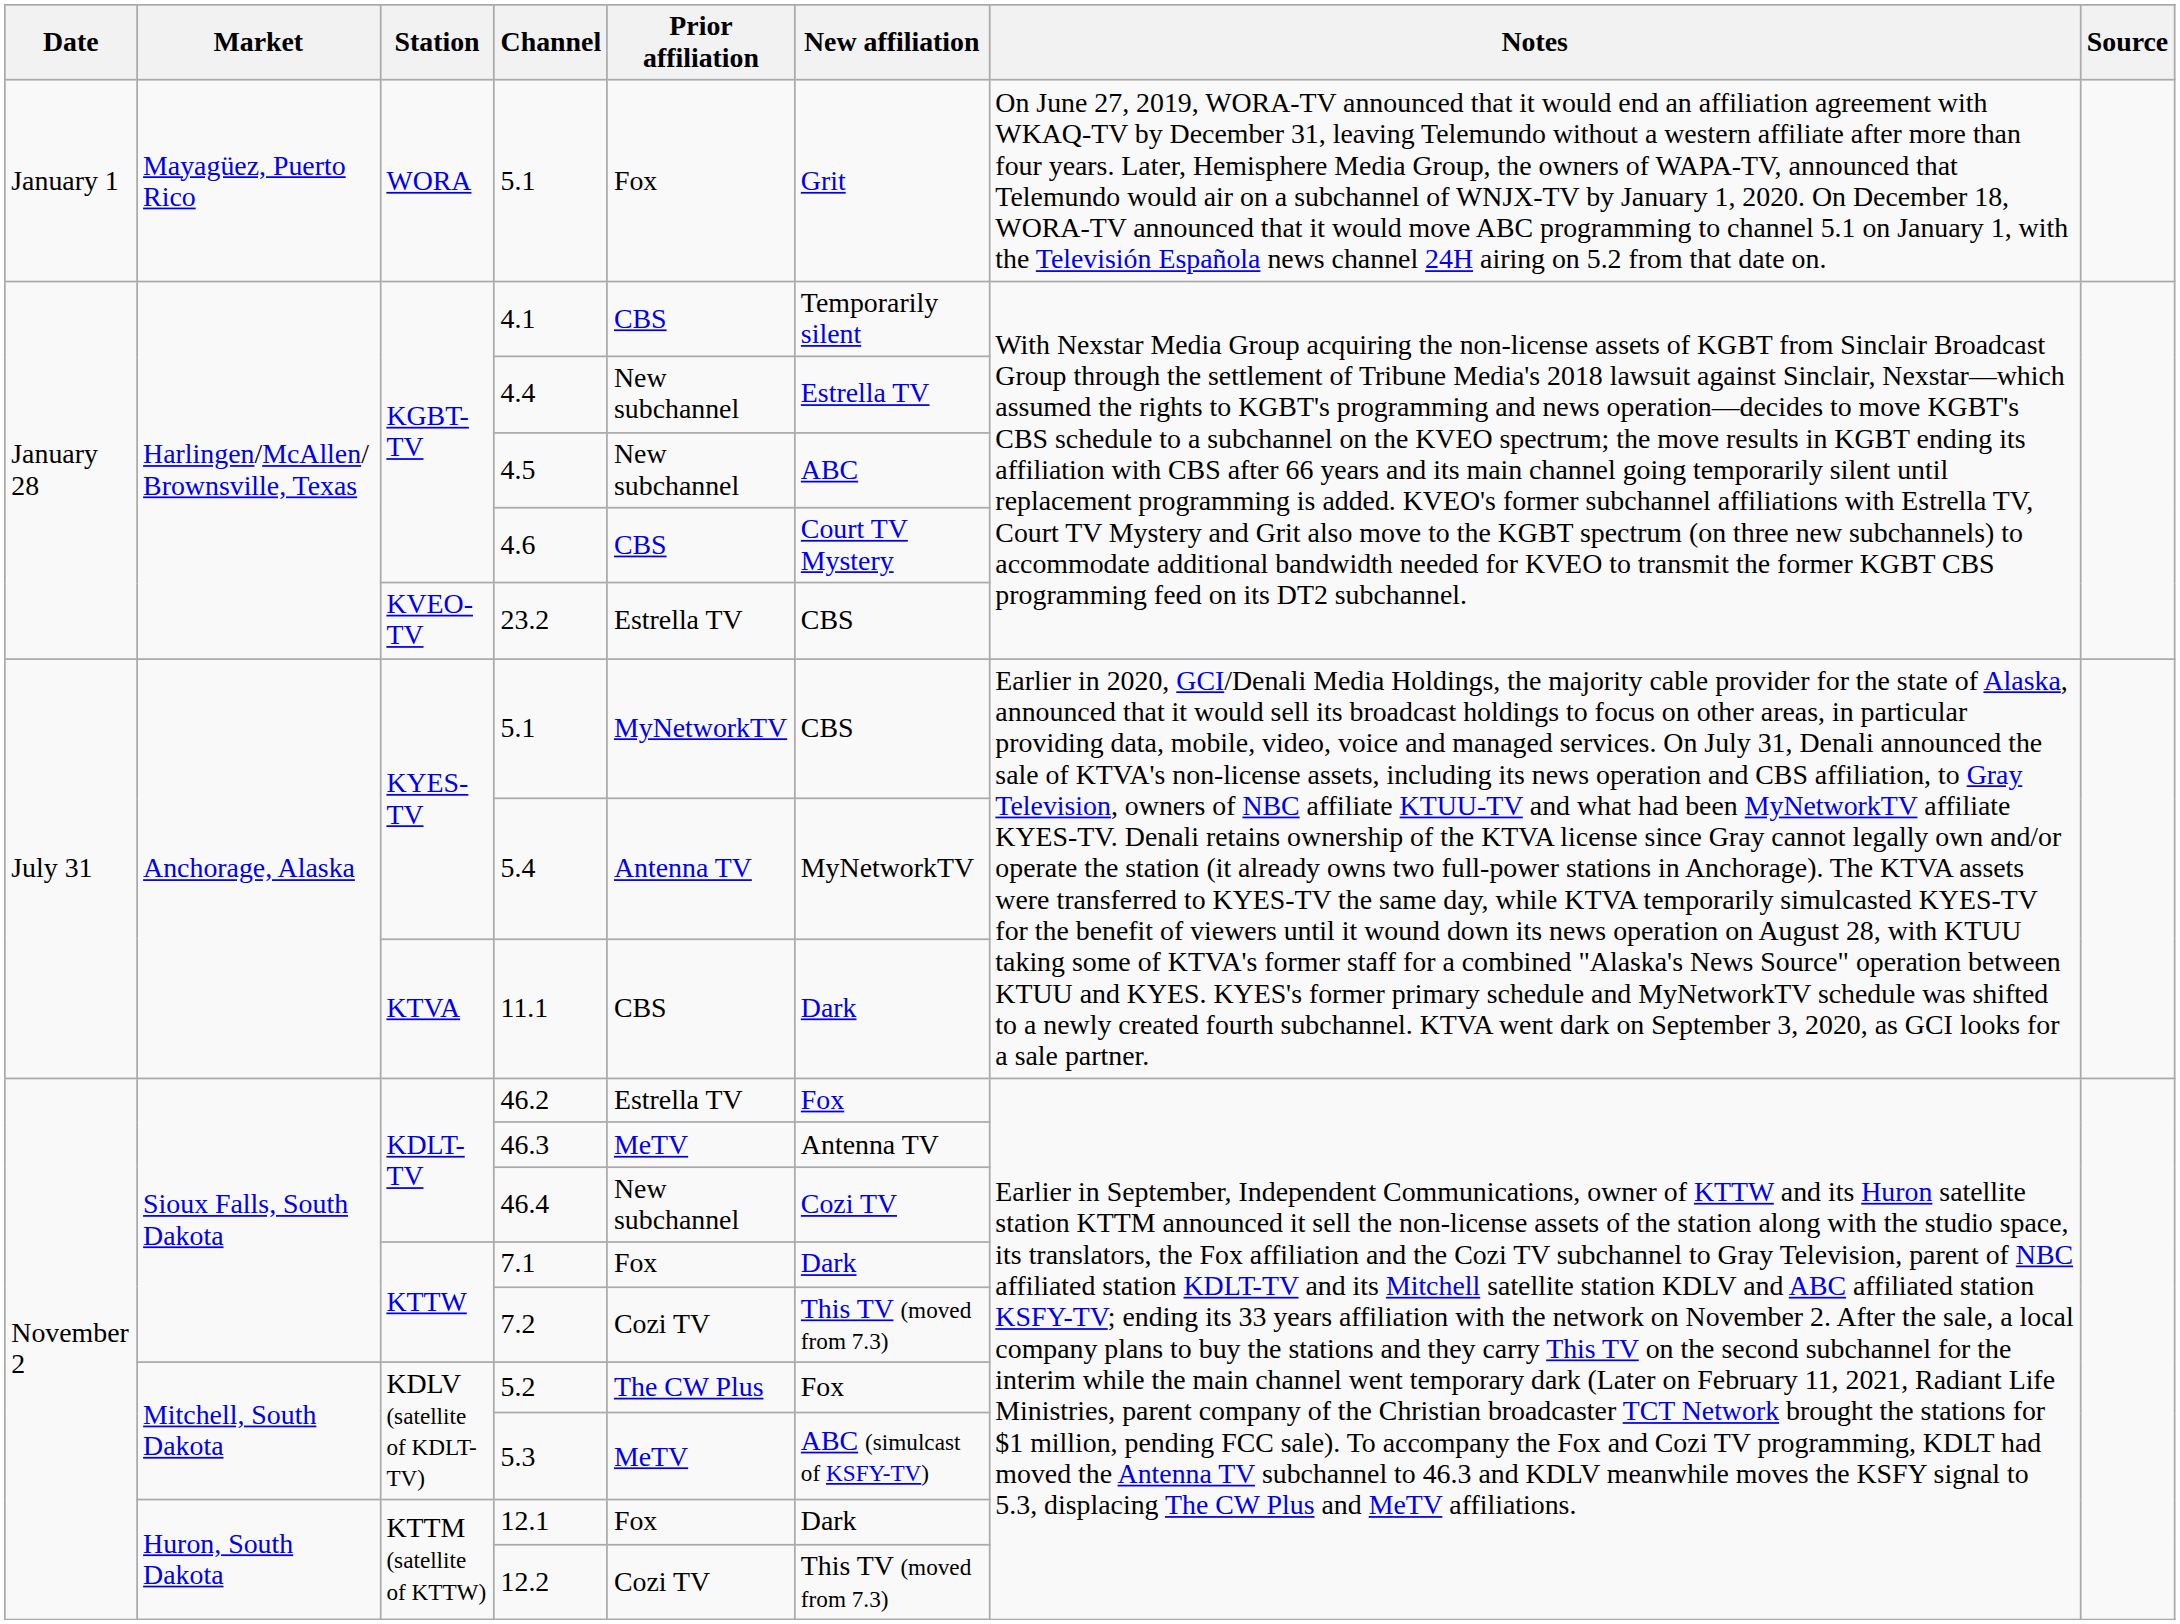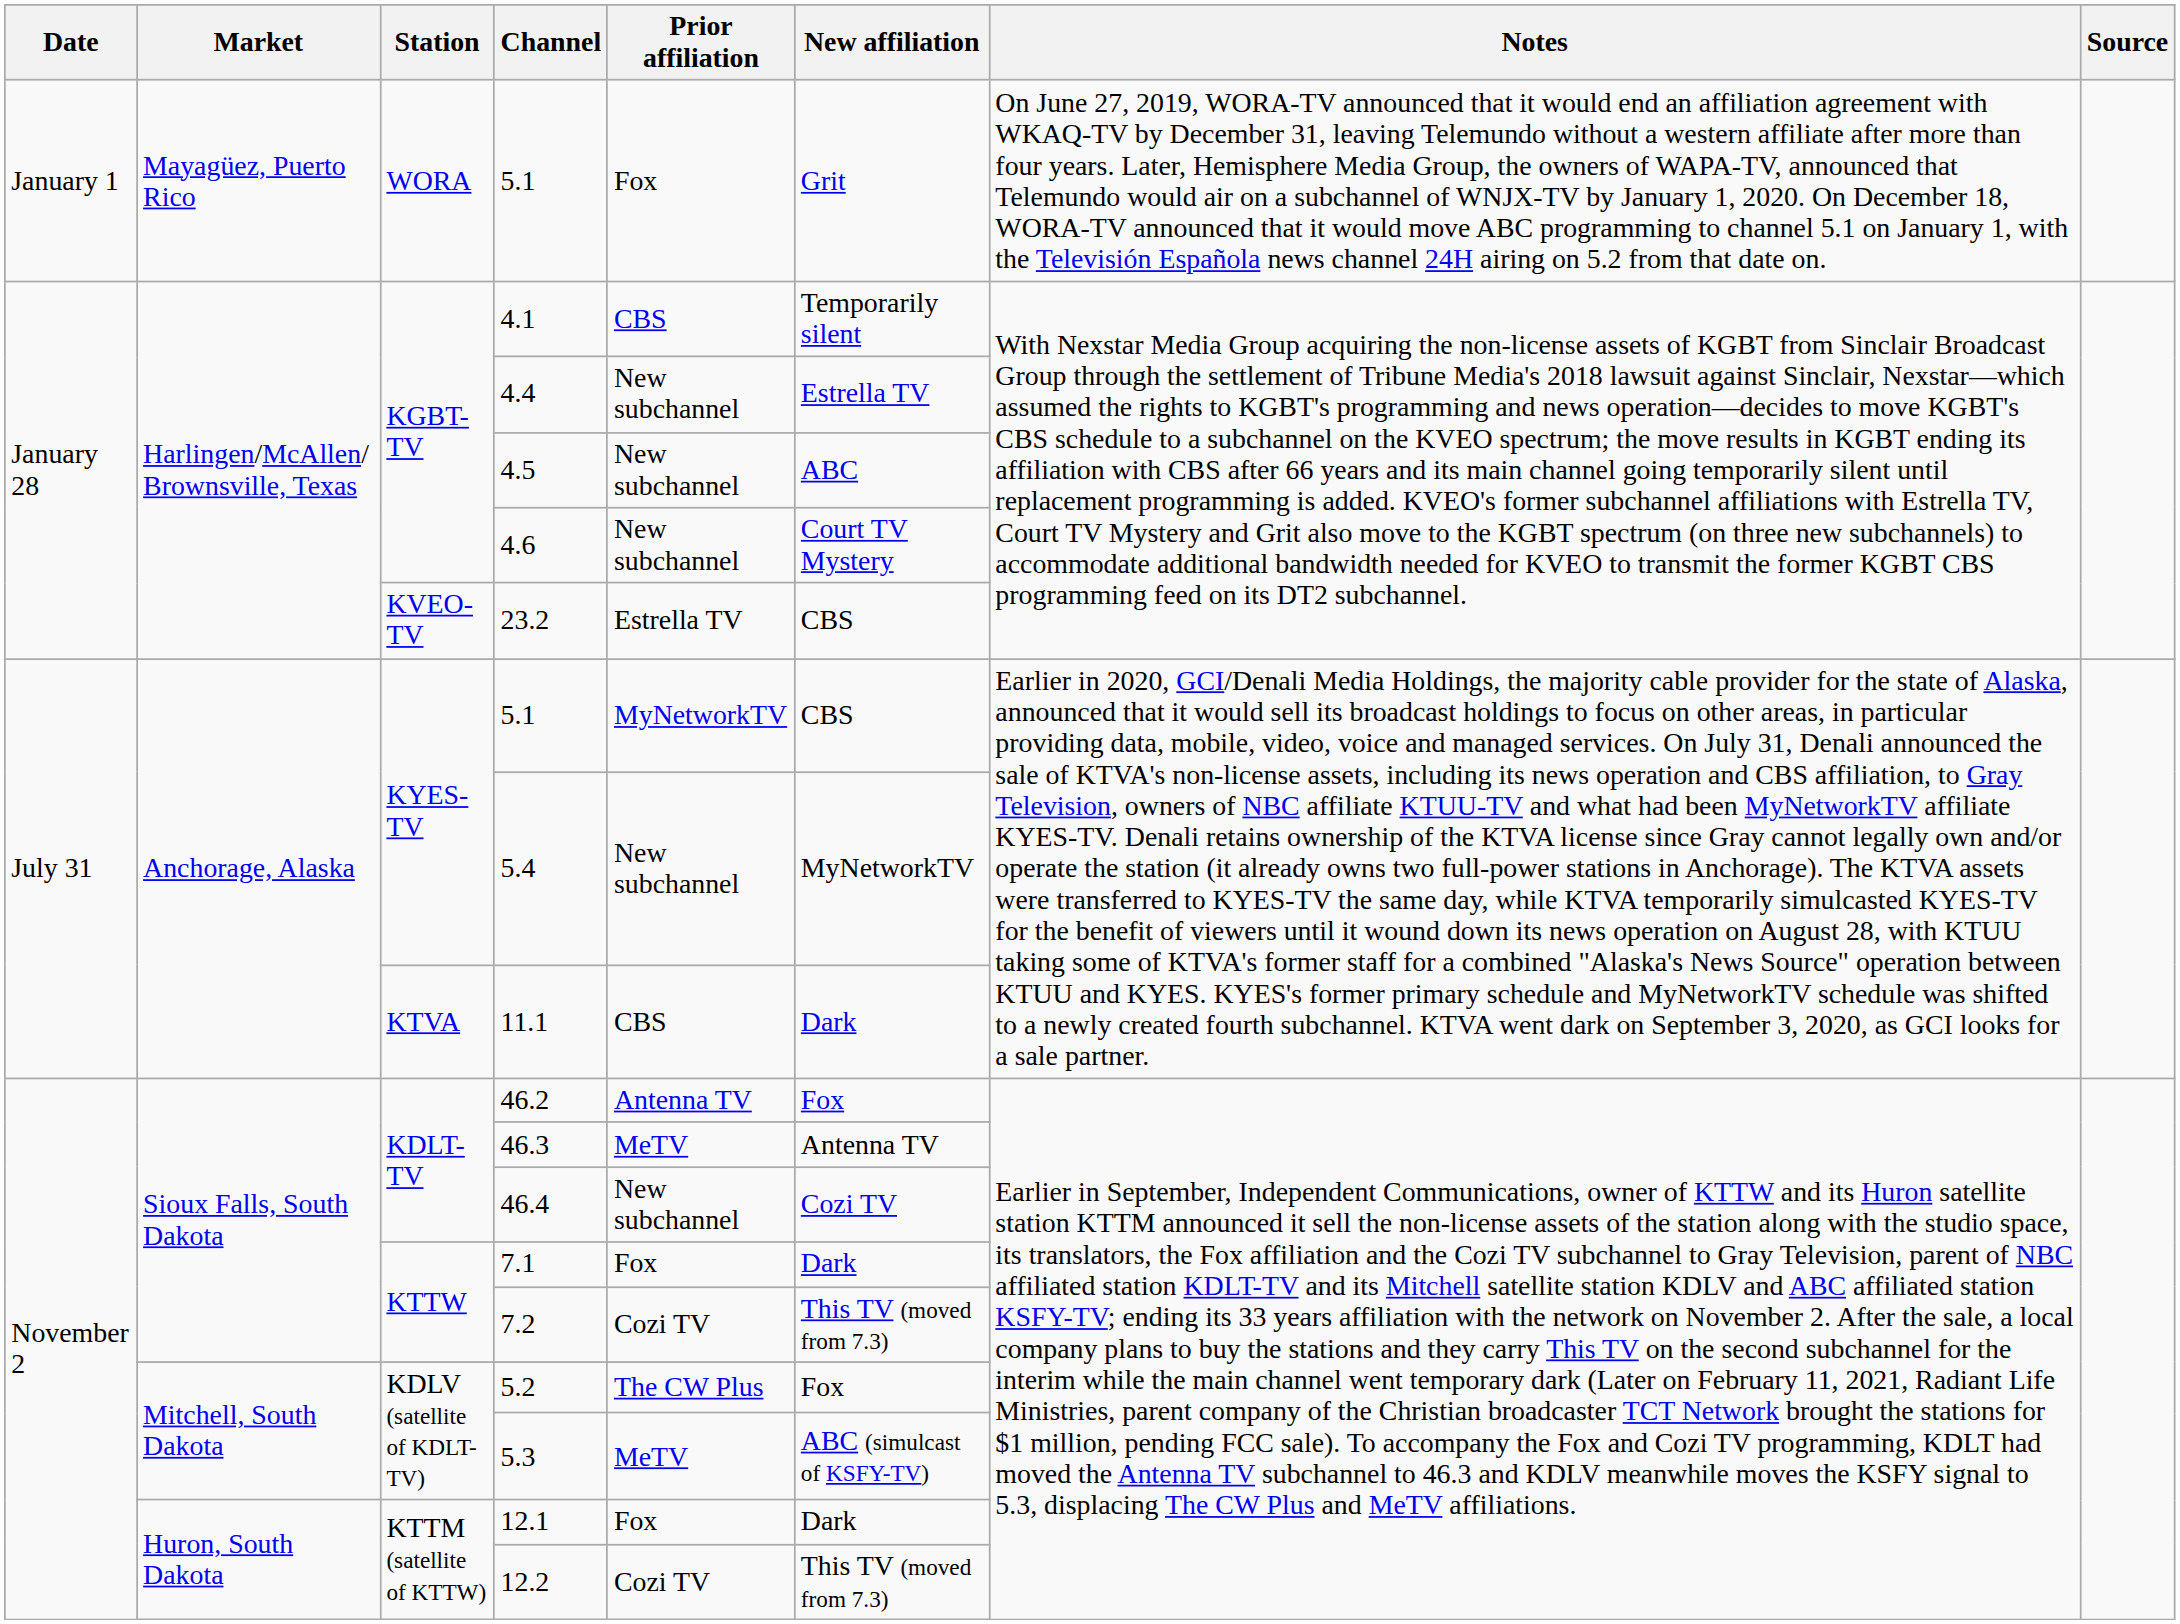 <table class="wikitable">
 <tr>
 <th>Date</th>
 <th>Market</th>
 <th>Station</th>
 <th>Channel</th>
 <th>Prior affiliation</th>
 <th>New affiliation</th>
 <th>Notes</th>
 <th>Source</th>
 </tr>
 <tr>
 <td>January 1</td>
 <td><a href='#'>Mayagüez, Puerto Rico</a></td>
 <td><a href='#'>WORA</a></td>
 <td>5.1</td>
 <td>Fox</td>
 <td><a href='#'>Grit</a></td>
 <td>On June 27, 2019, WORA-TV announced that it would end an affiliation agreement with WKAQ-TV by December 31, leaving Telemundo without a western affiliate after more than four years. Later, Hemisphere Media Group, the owners of WAPA-TV, announced that Telemundo would air on a subchannel of WNJX-TV by January 1, 2020. On December 18, WORA-TV announced that it would move ABC programming to channel 5.1 on January 1, with the <a href='#'>Televisión Española</a> news channel <a href='#'>24H</a> airing on 5.2 from that date on.</td>
 <td></td>
 </tr>
 <tr>
 <td rowspan=5>January 28</td>
 <td rowspan=5><a href='#'>Harlingen</a>/<a href='#'>McAllen</a>/<br><a href='#'>Brownsville, Texas</a></td>
 <td rowspan=4><a href='#'>KGBT-TV</a></td>
 <td>4.1</td>
 <td><a href='#'>CBS</a></td>
 <td>Temporarily <a href='#'>silent</a></td>
 <td rowspan=5>With Nexstar Media Group acquiring the non-license assets of KGBT from Sinclair Broadcast Group through the settlement of Tribune Media's 2018 lawsuit against Sinclair, Nexstar—which assumed the rights to KGBT's programming and news operation—decides to move KGBT's CBS schedule to a subchannel on the KVEO spectrum; the move results in KGBT ending its affiliation with CBS after 66 years and its main channel going temporarily silent until replacement programming is added. KVEO's former subchannel affiliations with Estrella TV, Court TV Mystery and Grit also move to the KGBT spectrum (on three new subchannels) to accommodate additional bandwidth needed for KVEO to transmit the former KGBT CBS programming feed on its DT2 subchannel.</td>
 <td rowspan=5></td>
 </tr>
 <tr>
 <td>4.4</td>
 <td>New subchannel</td>
 <td><a href='#'>Estrella TV</a></td>
 </tr>
 <tr>
 <td>4.5</td>
 <td>New subchannel</td>
 <td><a href='#'>ABC</a></td>
 </tr>
 <tr>
 <td>4.6</td>
-<td><a href='#'>CBS</a></td>
+<td>New subchannel</td>
 <td><a href='#'>Court TV Mystery</a></td>
 </tr>
 <tr>
 <td><a href='#'>KVEO-TV</a></td>
 <td>23.2</td>
 <td>Estrella TV</td>
 <td>CBS</td>
 </tr>
 <tr>
 <td rowspan=3>July 31</td>
 <td rowspan=3><a href='#'>Anchorage, Alaska</a></td>
 <td rowspan=2><a href='#'>KYES-TV</a></td>
 <td>5.1</td>
 <td><a href='#'>MyNetworkTV</a></td>
 <td>CBS</td>
 <td rowspan=3>Earlier in 2020, <a href='#'>GCI</a>/Denali Media Holdings, the majority cable provider for the state of <a href='#'>Alaska</a>, announced that it would sell its broadcast holdings to focus on other areas, in particular providing data, mobile, video, voice and managed services. On July 31, Denali announced the sale of KTVA's non-license assets, including its news operation and CBS affiliation, to <a href='#'>Gray Television</a>, owners of <a href='#'>NBC</a> affiliate <a href='#'>KTUU-TV</a> and what had been <a href='#'>MyNetworkTV</a> affiliate KYES-TV. Denali retains ownership of the KTVA license since Gray cannot legally own and/or operate the station (it already owns two full-power stations in Anchorage). The KTVA assets were transferred to KYES-TV the same day, while KTVA temporarily simulcasted KYES-TV for the benefit of viewers until it wound down its news operation on August 28, with KTUU taking some of KTVA's former staff for a combined "Alaska's News Source" operation between KTUU and KYES. KYES's former primary schedule and MyNetworkTV schedule was shifted to a newly created fourth subchannel. KTVA went dark on September 3, 2020, as GCI looks for a sale partner.</td>
 <td rowspan=3></td>
 </tr>
 <tr>
 <td>5.4</td>
-<td><a href='#'>Antenna TV</a></td>
+<td>New subchannel</td>
 <td>MyNetworkTV</td>
 </tr>
 <tr>
 <td><a href='#'>KTVA</a></td>
 <td>11.1</td>
 <td>CBS</td>
 <td><a href='#'>Dark</a></td>
 </tr>
 <tr>
 <td rowspan=12>November 2</td>
 <td rowspan=5><a href='#'>Sioux Falls, South Dakota</a></td>
 <td rowspan=3><a href='#'>KDLT-TV</a></td>
 <td>46.2</td>
-<td>Estrella TV</td>
+<td><a href='#'>Antenna TV</a></td>
 <td><a href='#'>Fox</a></td>
 <td rowspan=12>Earlier in September, Independent Communications, owner of <a href='#'>KTTW</a> and its <a href='#'>Huron</a> satellite station KTTM announced it sell the non-license assets of the station along with the studio space, its translators, the Fox affiliation and the Cozi TV subchannel to Gray Television, parent of <a href='#'>NBC</a> affiliated station <a href='#'>KDLT-TV</a> and its <a href='#'>Mitchell</a> satellite station KDLV and <a href='#'>ABC</a> affiliated station <a href='#'>KSFY-TV</a>; ending its 33 years affiliation with the network on November 2. After the sale, a local company plans to buy the stations and they carry <a href='#'>This TV</a> on the second subchannel for the interim while the main channel went temporary dark (Later on February 11, 2021, Radiant Life Ministries, parent company of the Christian broadcaster <a href='#'>TCT Network</a> brought the stations for $1 million, pending FCC sale). To accompany the Fox and Cozi TV programming, KDLT had moved the <a href='#'>Antenna TV</a> subchannel to 46.3 and KDLV meanwhile moves the KSFY signal to 5.3, displacing <a href='#'>The CW Plus</a> and <a href='#'>MeTV</a> affiliations.</td>
 <td rowspan=12></td>
 </tr>
 <tr>
 <td>46.3</td>
 <td><a href='#'>MeTV</a></td>
 <td>Antenna TV</td>
 </tr>
 <tr>
 <td>46.4</td>
 <td>New subchannel</td>
 <td><a href='#'>Cozi TV</a></td>
 </tr>
 <tr>
 <td rowspan=2><a href='#'>KTTW</a></td>
 <td>7.1</td>
 <td>Fox</td>
 <td><a href='#'>Dark</a></td>
 </tr>
 <tr>
 <td>7.2</td>
 <td>Cozi TV</td>
 <td><a href='#'>This TV</a> <small>(moved from 7.3)</small></td>
 </tr>
 <tr>
 <td rowspan=2><a href='#'>Mitchell, South Dakota</a></td>
 <td rowspan=2>KDLV <small>(satellite of KDLT-TV)</small></td>
 <td>5.2</td>
 <td><a href='#'>The CW Plus</a></td>
 <td>Fox</td>
 </tr>
 <tr>
 <td>5.3</td>
 <td><a href='#'>MeTV</a></td>
 <td><a href='#'>ABC</a> <small>(simulcast of <a href='#'>KSFY-TV</a>)</small></td>
 </tr>
 <tr>
 <td rowspan=2><a href='#'>Huron, South Dakota</a></td>
 <td rowspan=2>KTTM <small>(satellite of KTTW)</small></td>
 <td>12.1</td>
 <td>Fox</td>
 <td>Dark</td>
 </tr>
 <tr>
 <td>12.2</td>
 <td>Cozi TV</td>
 <td>This TV <small>(moved from 7.3)</small></td>
 </tr>
 <tr>
 </tr>
 </table>
